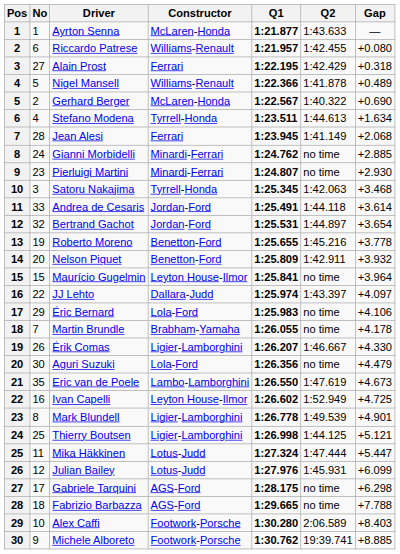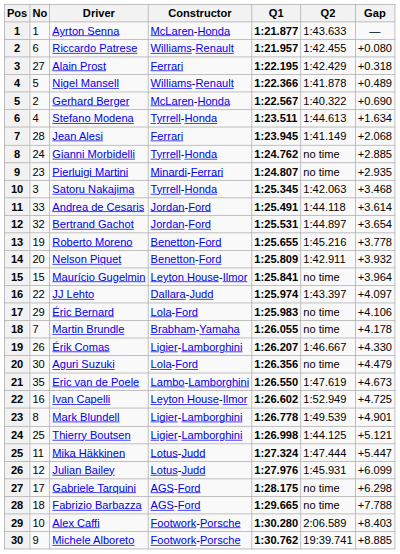 <table class="wikitable sortable" style="font-size: 95%;">
 <tr>
 <th>Pos</th>
 <th>No</th>
 <th>Driver</th>
 <th>Constructor</th>
 <th>Q1</th>
 <th>Q2</th>
 <th>Gap</th>
 </tr>
 <tr>
 <th>1</th>
 <td>1</td>
 <td> <a href='#'>Ayrton Senna</a></td>
 <td><a href='#'>McLaren</a>-<a href='#'>Honda</a></td>
 <td><strong>1:21.877</strong></td>
 <td>1:43.633</td>
 <td align="center">—</td>
 </tr>
 <tr>
 <th>2</th>
 <td>6</td>
 <td> <a href='#'>Riccardo Patrese</a></td>
 <td><a href='#'>Williams</a>-<a href='#'>Renault</a></td>
 <td><strong>1:21.957</strong></td>
 <td>1:42.455</td>
 <td>+0.080</td>
 </tr>
 <tr>
 <th>3</th>
 <td>27</td>
 <td> <a href='#'>Alain Prost</a></td>
 <td><a href='#'>Ferrari</a></td>
 <td><strong>1:22.195</strong></td>
 <td>1:42.429</td>
 <td>+0.318</td>
 </tr>
 <tr>
 <th>4</th>
 <td>5</td>
 <td> <a href='#'>Nigel Mansell</a></td>
 <td><a href='#'>Williams</a>-<a href='#'>Renault</a></td>
 <td><strong>1:22.366</strong></td>
 <td>1:41.878</td>
 <td>+0.489</td>
 </tr>
 <tr>
 <th>5</th>
 <td>2</td>
 <td> <a href='#'>Gerhard Berger</a></td>
 <td><a href='#'>McLaren</a>-<a href='#'>Honda</a></td>
 <td><strong>1:22.567</strong></td>
 <td>1:40.322</td>
 <td>+0.690</td>
 </tr>
 <tr>
 <th>6</th>
 <td>4</td>
 <td> <a href='#'>Stefano Modena</a></td>
 <td><a href='#'>Tyrrell</a>-<a href='#'>Honda</a></td>
 <td><strong>1:23.511</strong></td>
 <td>1:44.613</td>
 <td>+1.634</td>
 </tr>
 <tr>
 <th>7</th>
 <td>28</td>
 <td> <a href='#'>Jean Alesi</a></td>
 <td><a href='#'>Ferrari</a></td>
 <td><strong>1:23.945</strong></td>
 <td>1:41.149</td>
 <td>+2.068</td>
 </tr>
 <tr>
 <th>8</th>
 <td>24</td>
 <td> <a href='#'>Gianni Morbidelli</a></td>
-<td><a href='#'>Minardi</a>-<a href='#'>Ferrari</a></td>
+<td><a href='#'>Tyrrell</a>-<a href='#'>Honda</a></td>
 <td><strong>1:24.762</strong></td>
 <td>no time</td>
 <td>+2.885</td>
 </tr>
 <tr>
 <th>9</th>
 <td>23</td>
 <td> <a href='#'>Pierluigi Martini</a></td>
 <td><a href='#'>Minardi</a>-<a href='#'>Ferrari</a></td>
 <td><strong>1:24.807</strong></td>
 <td>no time</td>
-<td>+2.930</td>
+<td>+2.935</td>
 </tr>
 <tr>
 <th>10</th>
 <td>3</td>
 <td> <a href='#'>Satoru Nakajima</a></td>
 <td><a href='#'>Tyrrell</a>-<a href='#'>Honda</a></td>
 <td><strong>1:25.345</strong></td>
 <td>1:42.063</td>
 <td>+3.468</td>
 </tr>
 <tr>
 <th>11</th>
 <td>33</td>
 <td> <a href='#'>Andrea de Cesaris</a></td>
 <td><a href='#'>Jordan</a>-<a href='#'>Ford</a></td>
 <td><strong>1:25.491</strong></td>
 <td>1:44.118</td>
 <td>+3.614</td>
 </tr>
 <tr>
 <th>12</th>
 <td>32</td>
 <td> <a href='#'>Bertrand Gachot</a></td>
 <td><a href='#'>Jordan</a>-<a href='#'>Ford</a></td>
 <td><strong>1:25.531</strong></td>
 <td>1:44.897</td>
 <td>+3.654</td>
 </tr>
 <tr>
 <th>13</th>
 <td>19</td>
 <td> <a href='#'>Roberto Moreno</a></td>
 <td><a href='#'>Benetton</a>-<a href='#'>Ford</a></td>
 <td><strong>1:25.655</strong></td>
 <td>1:45.216</td>
 <td>+3.778</td>
 </tr>
 <tr>
 <th>14</th>
 <td>20</td>
 <td> <a href='#'>Nelson Piquet</a></td>
 <td><a href='#'>Benetton</a>-<a href='#'>Ford</a></td>
 <td><strong>1:25.809</strong></td>
 <td>1:42.911</td>
 <td>+3.932</td>
 </tr>
 <tr>
 <th>15</th>
 <td>15</td>
 <td> <a href='#'>Maurício Gugelmin</a></td>
 <td><a href='#'>Leyton House</a>-<a href='#'>Ilmor</a></td>
 <td><strong>1:25.841</strong></td>
 <td>no time</td>
 <td>+3.964</td>
 </tr>
 <tr>
 <th>16</th>
 <td>22</td>
 <td> <a href='#'>JJ Lehto</a></td>
 <td><a href='#'>Dallara</a>-<a href='#'>Judd</a></td>
 <td><strong>1:25.974</strong></td>
 <td>1:43.397</td>
 <td>+4.097</td>
 </tr>
 <tr>
 <th>17</th>
 <td>29</td>
 <td> <a href='#'>Éric Bernard</a></td>
 <td><a href='#'>Lola</a>-<a href='#'>Ford</a></td>
 <td><strong>1:25.983</strong></td>
 <td>no time</td>
 <td>+4.106</td>
 </tr>
 <tr>
 <th>18</th>
 <td>7</td>
 <td> <a href='#'>Martin Brundle</a></td>
 <td><a href='#'>Brabham</a>-<a href='#'>Yamaha</a></td>
 <td><strong>1:26.055</strong></td>
 <td>no time</td>
 <td>+4.178</td>
 </tr>
 <tr>
 <th>19</th>
 <td>26</td>
 <td> <a href='#'>Érik Comas</a></td>
 <td><a href='#'>Ligier</a>-<a href='#'>Lamborghini</a></td>
 <td><strong>1:26.207</strong></td>
 <td>1:46.667</td>
 <td>+4.330</td>
 </tr>
 <tr>
 <th>20</th>
 <td>30</td>
 <td> <a href='#'>Aguri Suzuki</a></td>
 <td><a href='#'>Lola</a>-<a href='#'>Ford</a></td>
 <td><strong>1:26.356</strong></td>
 <td>no time</td>
 <td>+4.479</td>
 </tr>
 <tr>
 <th>21</th>
 <td>35</td>
 <td> <a href='#'>Eric van de Poele</a></td>
 <td><a href='#'>Lambo</a>-<a href='#'>Lamborghini</a></td>
 <td><strong>1:26.550</strong></td>
 <td>1:47.619</td>
 <td>+4.673</td>
 </tr>
 <tr>
 <th>22</th>
 <td>16</td>
 <td> <a href='#'>Ivan Capelli</a></td>
 <td><a href='#'>Leyton House</a>-<a href='#'>Ilmor</a></td>
 <td><strong>1:26.602</strong></td>
 <td>1:52.949</td>
 <td>+4.725</td>
 </tr>
 <tr>
 <th>23</th>
 <td>8</td>
 <td> <a href='#'>Mark Blundell</a></td>
 <td><a href='#'>Ligier</a>-<a href='#'>Lamborghini</a></td>
 <td><strong>1:26.778</strong></td>
 <td>1:49.539</td>
 <td>+4.901</td>
 </tr>
 <tr>
 <th>24</th>
 <td>25</td>
 <td> <a href='#'>Thierry Boutsen</a></td>
 <td><a href='#'>Ligier</a>-<a href='#'>Lamborghini</a></td>
 <td><strong>1:26.998</strong></td>
 <td>1:44.125</td>
 <td>+5.121</td>
 </tr>
 <tr>
 <th>25</th>
 <td>11</td>
 <td> <a href='#'>Mika Häkkinen</a></td>
 <td><a href='#'>Lotus</a>-<a href='#'>Judd</a></td>
 <td><strong>1:27.324</strong></td>
 <td>1:47.444</td>
 <td>+5.447</td>
 </tr>
 <tr>
 <th>26</th>
 <td>12</td>
 <td> <a href='#'>Julian Bailey</a></td>
 <td><a href='#'>Lotus</a>-<a href='#'>Judd</a></td>
 <td><strong>1:27.976</strong></td>
 <td>1:45.931</td>
 <td>+6.099</td>
 </tr>
 <tr>
 <th>27</th>
 <td>17</td>
 <td> <a href='#'>Gabriele Tarquini</a></td>
 <td><a href='#'>AGS</a>-<a href='#'>Ford</a></td>
 <td><strong>1:28.175</strong></td>
 <td>no time</td>
 <td>+6.298</td>
 </tr>
 <tr>
 <th>28</th>
 <td>18</td>
 <td> <a href='#'>Fabrizio Barbazza</a></td>
 <td><a href='#'>AGS</a>-<a href='#'>Ford</a></td>
 <td><strong>1:29.665</strong></td>
 <td>no time</td>
 <td>+7.788</td>
 </tr>
 <tr>
 <th>29</th>
 <td>10</td>
 <td> <a href='#'>Alex Caffi</a></td>
 <td><a href='#'>Footwork</a>-<a href='#'>Porsche</a></td>
 <td><strong>1:30.280</strong></td>
 <td>2:06.589</td>
 <td>+8.403</td>
 </tr>
 <tr>
 <th>30</th>
 <td>9</td>
 <td> <a href='#'>Michele Alboreto</a></td>
 <td><a href='#'>Footwork</a>-<a href='#'>Porsche</a></td>
 <td><strong>1:30.762</strong></td>
 <td>19:39.741</td>
 <td>+8.885</td>
 </tr>
 </table>
